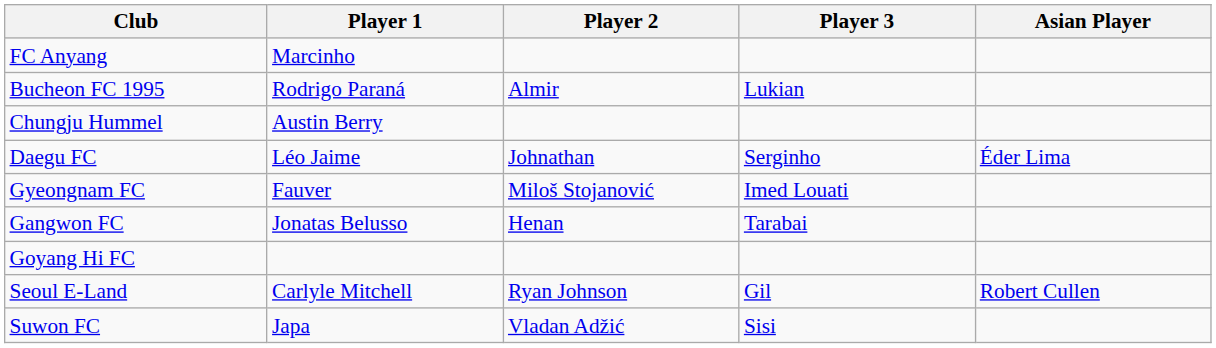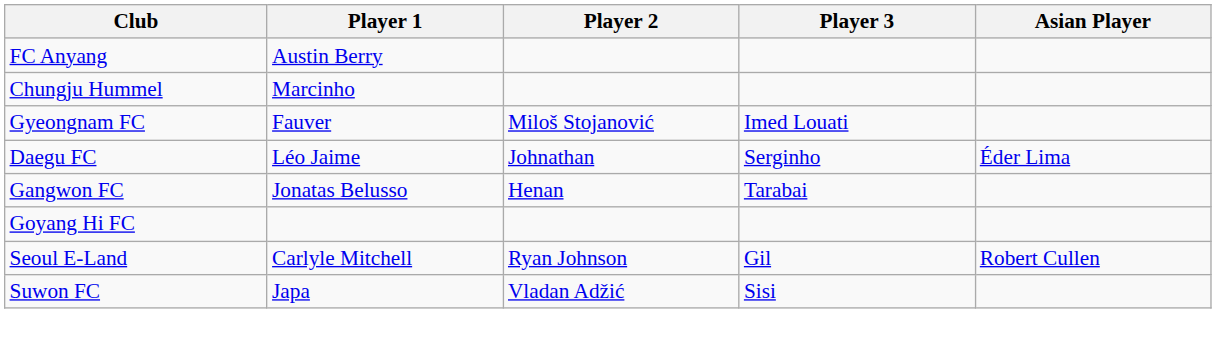 <table class="wikitable">
 <tr>
 <th style="width:190px;">Club</th>
 <th style="width:170px;">Player 1</th>
 <th style="width:170px;">Player 2</th>
 <th style="width:170px;">Player 3</th>
 <th style="width:170px;">Asian Player</th>
 </tr>
 <tr>
 <td><a href='#'>FC Anyang</a></td>
+<td> <a href='#'>Austin Berry</a></td>
+<td></td>
+<td></td>
+<td></td>
+</tr>
+<tr>
+<td><a href='#'>Chungju Hummel</a></td>
 <td> <a href='#'>Marcinho</a></td>
 <td></td>
 <td></td>
 <td></td>
 </tr>
 <tr>
-<td><a href='#'>Bucheon FC 1995</a></td>
-<td> <a href='#'>Rodrigo Paraná</a></td>
-<td> <a href='#'>Almir</a></td>
-<td> <a href='#'>Lukian</a></td>
-<td></td>
-</tr>
-<tr>
-<td><a href='#'>Chungju Hummel</a></td>
-<td> <a href='#'>Austin Berry</a></td>
-<td></td>
-<td></td>
+<td><a href='#'>Gyeongnam FC</a></td>
+<td> <a href='#'>Fauver</a></td>
+<td> <a href='#'>Miloš Stojanović</a></td>
+<td> <a href='#'>Imed Louati</a></td>
 <td></td>
 </tr>
 <tr>
 <td><a href='#'>Daegu FC</a></td>
 <td> <a href='#'>Léo Jaime</a></td>
 <td> <a href='#'>Johnathan</a></td>
 <td> <a href='#'>Serginho</a></td>
 <td> <a href='#'>Éder Lima</a></td>
-</tr>
-<tr>
-<td><a href='#'>Gyeongnam FC</a></td>
-<td> <a href='#'>Fauver</a></td>
-<td> <a href='#'>Miloš Stojanović</a></td>
-<td> <a href='#'>Imed Louati</a></td>
-<td></td>
 </tr>
 <tr>
 <td><a href='#'>Gangwon FC</a></td>
 <td> <a href='#'>Jonatas Belusso</a></td>
 <td> <a href='#'>Henan</a></td>
 <td> <a href='#'>Tarabai</a></td>
 <td></td>
 </tr>
 <tr>
 <td><a href='#'>Goyang Hi FC</a></td>
 <td></td>
 <td></td>
 <td></td>
 <td></td>
 </tr>
 <tr>
 <td><a href='#'>Seoul E-Land</a></td>
 <td> <a href='#'>Carlyle Mitchell</a></td>
 <td> <a href='#'>Ryan Johnson</a></td>
 <td> <a href='#'>Gil</a></td>
 <td> <a href='#'>Robert Cullen</a></td>
 </tr>
 <tr>
 <td><a href='#'>Suwon FC</a></td>
 <td> <a href='#'>Japa</a></td>
 <td> <a href='#'>Vladan Adžić</a></td>
 <td> <a href='#'>Sisi</a></td>
 <td></td>
 </tr>
 </table>
